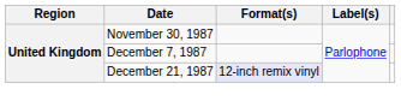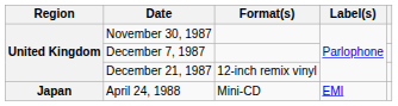 <table class="wikitable plainrowheaders">
 <tr>
 <th scope="col">Region</th>
 <th scope="col">Date</th>
 <th scope="col">Format(s)</th>
 <th scope="col">Label(s)</th>
 <th scope="col"></th>
 </tr>
 <tr>
 <th scope="row" rowspan="3">United Kingdom</th>
 <td>November 30, 1987</td>
 <td></td>
 <td rowspan="3"><a href='#'>Parlophone</a></td>
 <td align="center"></td>
 </tr>
 <tr>
 <td>December 7, 1987</td>
 <td></td>
 <td align="center"></td>
 </tr>
 <tr>
 <td>December 21, 1987</td>
-<td style="background: lavender;">12-inch remix vinyl</td>
+<td>12-inch remix vinyl</td>
+<td align="center"></td>
+</tr>
+<tr>
+<th scope="row">Japan</th>
+<td>April 24, 1988</td>
+<td>Mini-CD</td>
+<td><a href='#'>EMI</a></td>
 <td align="center"></td>
 </tr>
 </table>
